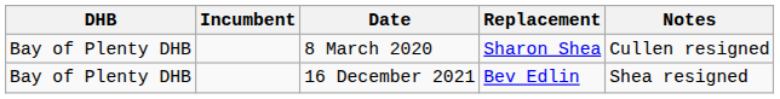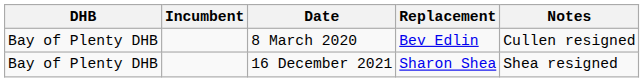 <table class="wikitable sortable">
 <tr>
 <th>DHB</th>
 <th>Incumbent</th>
 <th>Date</th>
 <th>Replacement</th>
 <th>Notes</th>
 </tr>
 <tr>
 <td>Bay of Plenty DHB</td>
 <td></td>
 <td>8 March 2020</td>
-<td><a href='#'>Sharon Shea</a></td>
+<td><a href='#'>Bev Edlin</a></td>
 <td>Cullen resigned</td>
 </tr>
 <tr>
 <td>Bay of Plenty DHB</td>
 <td></td>
 <td>16 December 2021</td>
-<td><a href='#'>Bev Edlin</a></td>
+<td><a href='#'>Sharon Shea</a></td>
 <td>Shea resigned</td>
 </tr>
 </table>
